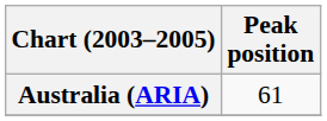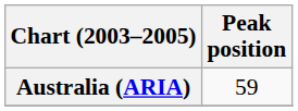 <table class="wikitable sortable plainrowheaders">
 <tr>
 <th>Chart (2003–2005)</th>
 <th>Peak<br>position</th>
 </tr>
 <tr>
 <th scope="row">Australia (<a href='#'>ARIA</a>)</th>
-<td align="center">61</td>
+<td align="center">59</td>
 </tr>
 <tr>
 </tr>
 <tr>
 </tr>
 <tr>
 </tr>
 <tr>
 </tr>
 <tr>
 </tr>
 <tr>
 </tr>
 <tr>
 </tr>
 <tr>
 </tr>
 <tr>
 </tr>
 </table>
